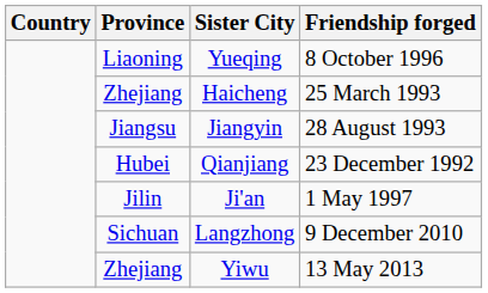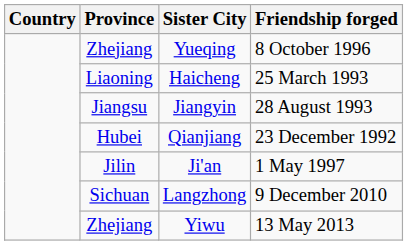 <table class="wikitable" border="1">
 <tr>
 <th>Country</th>
 <th>Province</th>
 <th>Sister City</th>
 <th>Friendship forged</th>
 </tr>
 <tr>
 <td rowspan=7 align=center></td>
-<td align=center><a href='#'>Liaoning</a></td>
+<td align=center><a href='#'>Zhejiang</a></td>
 <td align=center><a href='#'>Yueqing</a></td>
 <td align=left>8 October 1996</td>
 </tr>
 <tr>
-<td align=center><a href='#'>Zhejiang</a></td>
+<td align=center><a href='#'>Liaoning</a></td>
 <td align=center><a href='#'>Haicheng</a></td>
 <td align=left>25 March 1993</td>
 </tr>
 <tr>
 <td align=center><a href='#'>Jiangsu</a></td>
 <td align=center><a href='#'>Jiangyin</a></td>
 <td align=left>28 August 1993</td>
 </tr>
 <tr>
 <td align=center><a href='#'>Hubei</a></td>
 <td align=center><a href='#'>Qianjiang</a></td>
 <td align=left>23 December 1992</td>
 </tr>
 <tr>
 <td align=center><a href='#'>Jilin</a></td>
 <td align=center><a href='#'>Ji'an</a></td>
 <td align=left>1 May 1997</td>
 </tr>
 <tr>
 <td align=center><a href='#'>Sichuan</a></td>
 <td align=center><a href='#'>Langzhong</a></td>
 <td align=left>9 December 2010</td>
 </tr>
 <tr>
 <td align=center><a href='#'>Zhejiang</a></td>
 <td align=center><a href='#'>Yiwu</a></td>
 <td align=left>13 May 2013</td>
 </tr>
 </table>
